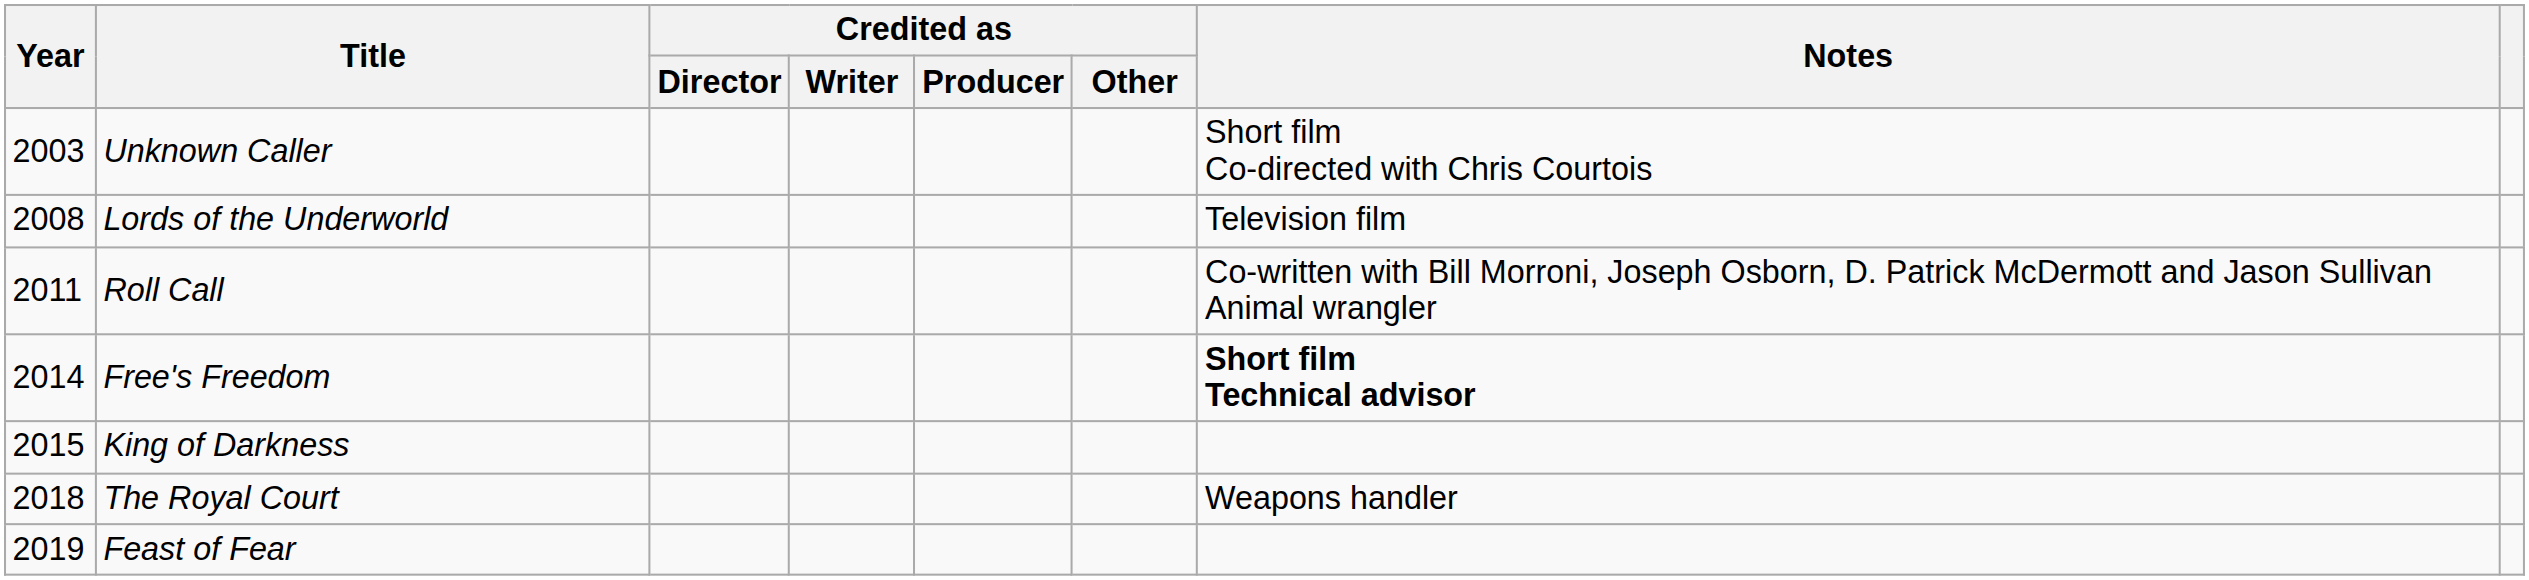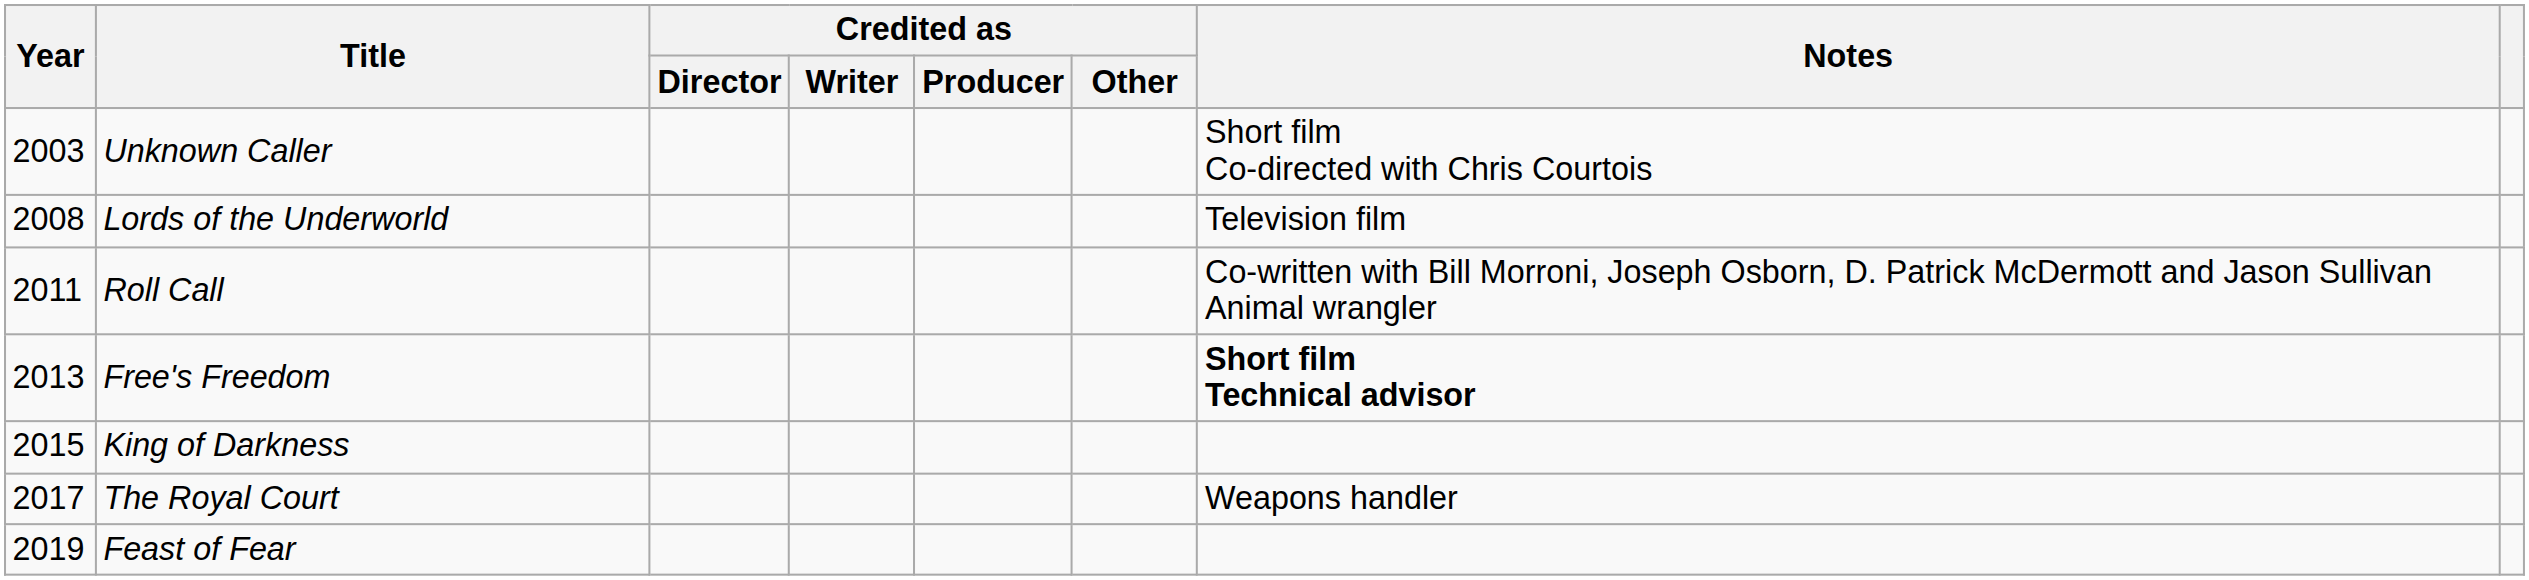 <table class="wikitable sortable plainrowheaders">
 <tr>
 <th rowspan="2" scope="col">Year</th>
 <th width="22%" rowspan="2" scope="col">Title</th>
 <th colspan="4" scope="col">Credited as</th>
 <th rowspan="2" scope="col" class="unsortable">Notes</th>
 <th width="1%" rowspan="2" scope="col" class="unsortable"></th>
 </tr>
 <tr>
 <th width=5%>Director</th>
 <th width=5%>Writer</th>
 <th width=5%>Producer</th>
 <th width=5%>Other</th>
 </tr>
 <tr>
 <td>2003</td>
 <td><em>Unknown Caller</em></td>
 <td></td>
 <td></td>
 <td></td>
 <td></td>
 <td>Short film<br>Co-directed with Chris Courtois</td>
 <td align=center></td>
 </tr>
 <tr>
 <td>2008</td>
 <td><em>Lords of the Underworld</em></td>
 <td></td>
 <td></td>
 <td></td>
 <td></td>
 <td>Television film</td>
 </tr>
 <tr>
 <td>2011</td>
 <td><em>Roll Call</em></td>
 <td></td>
 <td></td>
 <td></td>
 <td></td>
 <td>Co-written with Bill Morroni, Joseph Osborn, D. Patrick McDermott and Jason Sullivan<br>Animal wrangler</td>
 <td align=center></td>
 </tr>
 <tr>
-<td>2014</td>
+<td>2013</td>
 <td><em>Free's Freedom</em></td>
 <td></td>
 <td></td>
 <td></td>
 <td></td>
 <td><strong>Short film<br>Technical advisor</strong></td>
 </tr>
 <tr>
 <td>2015</td>
 <td><em>King of Darkness</em></td>
 <td></td>
 <td></td>
 <td></td>
 <td></td>
 <td></td>
 <td align=center></td>
 </tr>
 <tr>
-<td>2018</td>
+<td>2017</td>
 <td><em>The Royal Court</em></td>
 <td></td>
 <td></td>
 <td></td>
 <td></td>
 <td>Weapons handler</td>
 <td align=center></td>
 </tr>
 <tr>
 <td>2019</td>
 <td><em>Feast of Fear</em></td>
 <td></td>
 <td></td>
 <td></td>
 <td></td>
 <td></td>
 </tr>
 </table>
